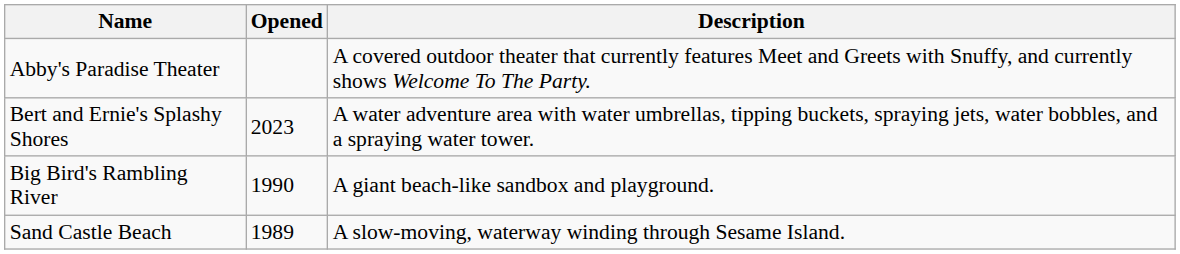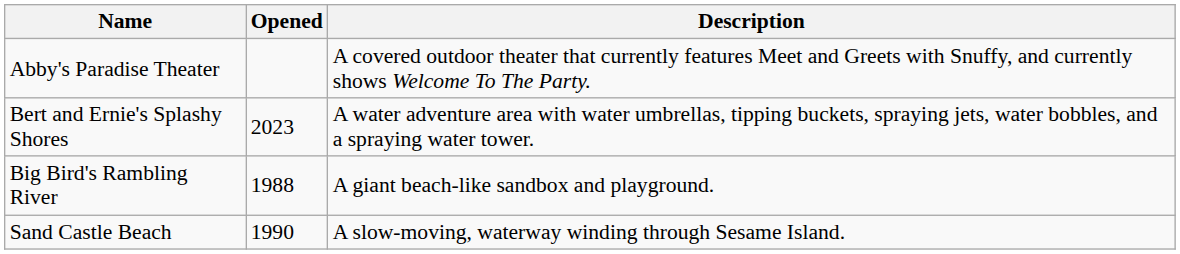 <table class="wikitable">
 <tr>
 <th>Name</th>
 <th>Opened</th>
 <th>Description</th>
 </tr>
 <tr>
 <td>Abby's Paradise Theater</td>
 <td></td>
 <td>A covered outdoor theater that currently features Meet and Greets with Snuffy, and currently shows <em>Welcome To The Party.</em></td>
 </tr>
 <tr>
 <td>Bert and Ernie's Splashy Shores</td>
 <td>2023</td>
 <td>A water adventure area with water umbrellas, tipping buckets, spraying jets, water bobbles, and a spraying water tower.</td>
 </tr>
 <tr>
 <td>Big Bird's Rambling River</td>
-<td>1990</td>
+<td>1988</td>
 <td>A giant beach-like sandbox and playground.</td>
 </tr>
 <tr>
 <td>Sand Castle Beach</td>
-<td>1989</td>
+<td>1990</td>
 <td>A slow-moving,  waterway winding through Sesame Island.</td>
 </tr>
 </table>
